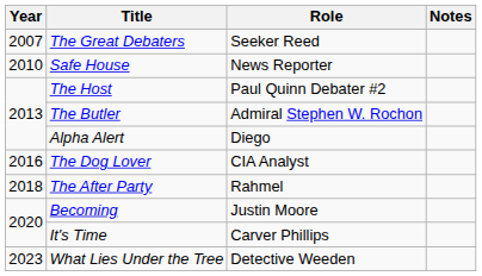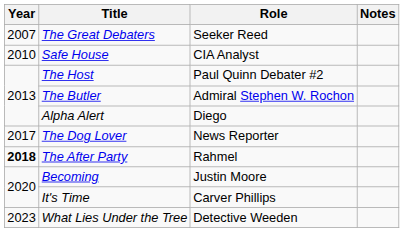 <table class="wikitable">
 <tr>
 <th>Year</th>
 <th>Title</th>
 <th>Role</th>
 <th>Notes</th>
 </tr>
 <tr>
 <td>2007</td>
 <td><em><a href='#'>The Great Debaters</a></em></td>
 <td>Seeker Reed</td>
 <td></td>
 </tr>
 <tr>
 <td>2010</td>
 <td><em><a href='#'>Safe House</a></em></td>
-<td>News Reporter</td>
+<td>CIA Analyst</td>
 <td></td>
 </tr>
 <tr>
 <td rowspan="3">2013</td>
 <td><em><a href='#'>The Host</a></em></td>
 <td>Paul Quinn Debater #2</td>
 <td></td>
 </tr>
 <tr>
 <td><em><a href='#'>The Butler</a></em></td>
 <td>Admiral <a href='#'>Stephen W. Rochon</a></td>
 <td></td>
 </tr>
 <tr>
 <td><em>Alpha Alert</em></td>
 <td>Diego</td>
 <td></td>
 </tr>
 <tr>
-<td>2016</td>
+<td>2017</td>
 <td><em><a href='#'>The Dog Lover</a></em></td>
-<td>CIA Analyst</td>
+<td>News Reporter</td>
 <td></td>
 </tr>
 <tr>
-<td>2018</td>
+<td><strong>2018</strong></td>
 <td><em><a href='#'>The After Party</a></em></td>
 <td>Rahmel</td>
 <td></td>
 </tr>
 <tr>
 <td rowspan="2">2020</td>
 <td><em><a href='#'>Becoming</a></em></td>
 <td>Justin Moore</td>
 <td></td>
 </tr>
 <tr>
 <td><em>It's Time</em></td>
 <td>Carver Phillips</td>
 <td></td>
 </tr>
 <tr>
 <td>2023</td>
 <td><em>What Lies Under the Tree</em></td>
 <td>Detective Weeden</td>
 <td></td>
 </tr>
 </table>
